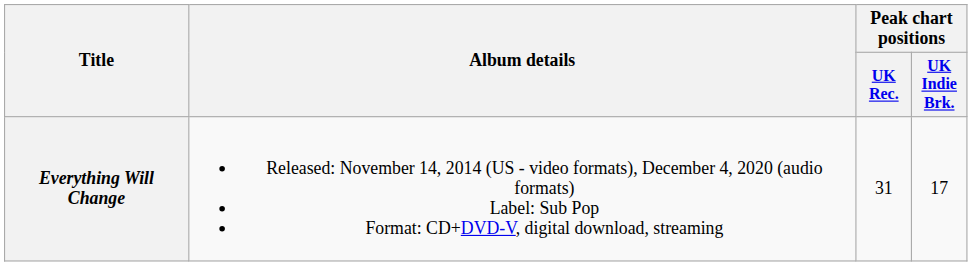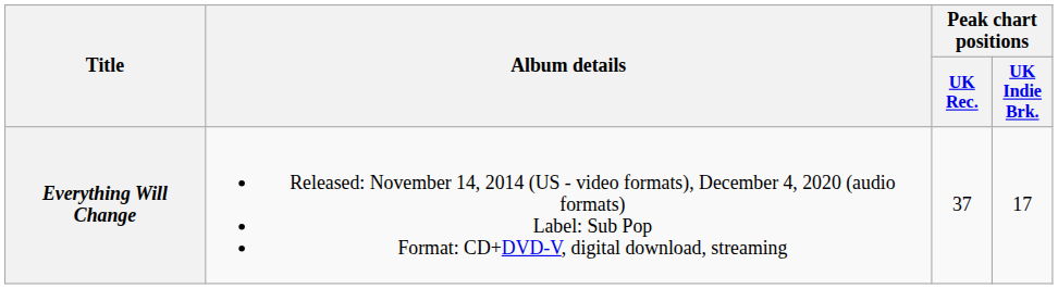 <table class="wikitable plainrowheaders" style="text-align:center;">
 <tr>
 <th scope="col" rowspan="2">Title</th>
 <th scope="col" rowspan="2">Album details</th>
 <th scope="col" colspan="2">Peak chart positions</th>
 </tr>
 <tr>
 <th scope="col" style="width:3em;font-size:90%;"><a href='#'>UK<br>Rec.</a><br></th>
 <th scope="col" style="width:3em;font-size:90%;"><a href='#'>UK<br>Indie<br>Brk.</a><br></th>
 </tr>
 <tr>
 <th scope="row"><em>Everything Will Change</em></th>
 <td><br><ul><li>Released: November 14, 2014 <span>(US - video formats)</span>, December 4, 2020 <span>(audio formats)</span></li><li>Label: Sub Pop</li><li>Format: CD+<a href='#'>DVD-V</a>, digital download, streaming</li></ul></td>
-<td>31</td>
+<td>37</td>
 <td>17</td>
 </tr>
 </table>
